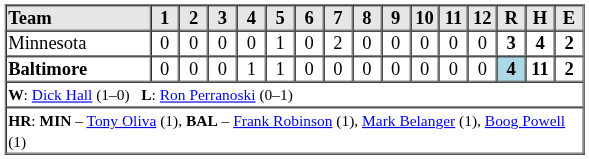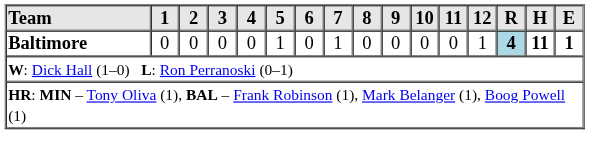 <table border=1 cellspacing=0 width=500 style="margin-left:3em;">
 <tr style="text-align:center; background-color:#e6e6e6;">
 <th align=left width=25%>Team</th>
 <th width=5%>1</th>
 <th width=5%>2</th>
 <th width=5%>3</th>
 <th width=5%>4</th>
 <th width=5%>5</th>
 <th width=5%>6</th>
 <th width=5%>7</th>
 <th width=5%>8</th>
 <th width=5%>9</th>
 <th width=5%>10</th>
 <th width=5%>11</th>
 <th width=5%>12</th>
 <th width=5%>R</th>
 <th width=5%>H</th>
 <th width=5%>E</th>
 </tr>
 <tr style="text-align:center;">
-<td align=left>Minnesota</td>
+<td align=left><strong>Baltimore</strong></td>
 <td>0</td>
 <td>0</td>
 <td>0</td>
 <td>0</td>
 <td>1</td>
 <td>0</td>
-<td>2</td>
-<td>0</td>
-<td>0</td>
-<td>0</td>
-<td>0</td>
-<td>0</td>
-<td><strong>3</strong></td>
-<td><strong>4</strong></td>
-<td><strong>2</strong></td>
-</tr>
-<tr style="text-align:center;">
-<td align=left><strong>Baltimore</strong></td>
-<td>0</td>
-<td>0</td>
-<td>0</td>
-<td>1</td>
 <td>1</td>
 <td>0</td>
 <td>0</td>
 <td>0</td>
 <td>0</td>
-<td>0</td>
-<td>0</td>
-<td>0</td>
+<td>1</td>
 <td style="background: lightblue;"><strong>4</strong></td>
 <td><strong>11</strong></td>
-<td><strong>2</strong></td>
+<td><strong>1</strong></td>
 </tr>
 <tr style="text-align:left;">
 <td colspan=16><small><strong>W</strong>: <a href='#'>Dick Hall</a> (1–0)   <strong>L</strong>: <a href='#'>Ron Perranoski</a> (0–1)  </small></td>
 </tr>
 <tr style="text-align:left;">
 <td colspan=16><small><strong>HR</strong>: <strong>MIN</strong> – <a href='#'>Tony Oliva</a> (1), <strong>BAL</strong> – <a href='#'>Frank Robinson</a> (1), <a href='#'>Mark Belanger</a> (1), <a href='#'>Boog Powell</a> (1)</small></td>
 </tr>
 </table>
